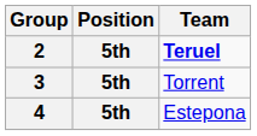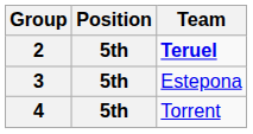 <table class="wikitable">
 <tr>
 <th>Group</th>
 <th>Position</th>
 <th>Team</th>
 </tr>
 <tr>
 <th>2</th>
 <th>5th</th>
 <td><strong><a href='#'>Teruel</a></strong></td>
 </tr>
 <tr>
 <th>3</th>
 <th>5th</th>
-<td><a href='#'>Torrent</a></td>
+<td><a href='#'>Estepona</a></td>
 </tr>
 <tr>
 <th>4</th>
 <th>5th</th>
-<td><a href='#'>Estepona</a></td>
+<td><a href='#'>Torrent</a></td>
 </tr>
 <tr>
 </tr>
 </table>
